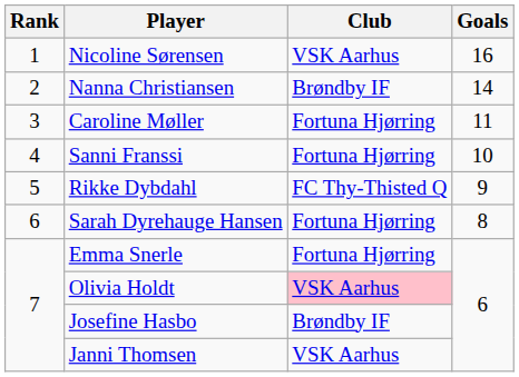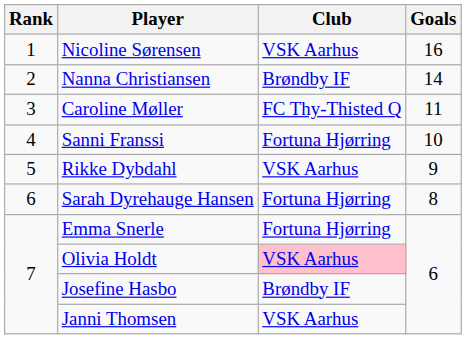 <table class="wikitable" style="text-align:center">
 <tr>
 <th>Rank</th>
 <th>Player</th>
 <th>Club</th>
 <th>Goals</th>
 </tr>
 <tr>
 <td>1</td>
 <td align="left"> <a href='#'>Nicoline Sørensen</a></td>
 <td align="left"><a href='#'>VSK Aarhus</a></td>
 <td>16</td>
 </tr>
 <tr>
 <td>2</td>
 <td align="left"> <a href='#'>Nanna Christiansen</a></td>
 <td align="left"><a href='#'>Brøndby IF</a></td>
 <td>14</td>
 </tr>
 <tr>
 <td>3</td>
 <td align="left"> <a href='#'>Caroline Møller</a></td>
-<td align="left"><a href='#'>Fortuna Hjørring</a></td>
+<td align="left"><a href='#'>FC Thy-Thisted Q</a></td>
 <td>11</td>
 </tr>
 <tr>
 <td>4</td>
 <td align="left"> <a href='#'>Sanni Franssi</a></td>
 <td align="left"><a href='#'>Fortuna Hjørring</a></td>
 <td>10</td>
 </tr>
 <tr>
 <td>5</td>
 <td align="left"> <a href='#'>Rikke Dybdahl</a></td>
-<td align="left"><a href='#'>FC Thy-Thisted Q</a></td>
+<td align="left"><a href='#'>VSK Aarhus</a></td>
 <td>9</td>
 </tr>
 <tr>
 <td>6</td>
 <td align="left"> <a href='#'>Sarah Dyrehauge Hansen</a></td>
 <td align="left"><a href='#'>Fortuna Hjørring</a></td>
 <td>8</td>
 </tr>
 <tr>
 <td rowspan=4>7</td>
 <td align="left"> <a href='#'>Emma Snerle</a></td>
 <td align="left"><a href='#'>Fortuna Hjørring</a></td>
 <td rowspan=4>6</td>
 </tr>
 <tr>
 <td align="left"> <a href='#'>Olivia Holdt</a></td>
 <td align="left" style="background: pink;"><a href='#'>VSK Aarhus</a></td>
 </tr>
 <tr>
 <td align="left"> <a href='#'>Josefine Hasbo</a></td>
 <td align="left"><a href='#'>Brøndby IF</a></td>
 </tr>
 <tr>
 <td align="left"> <a href='#'>Janni Thomsen</a></td>
 <td align="left"><a href='#'>VSK Aarhus</a></td>
 </tr>
 </table>
